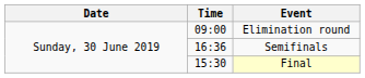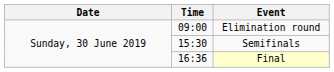 <table class = "wikitable" style="text-align:center;">
 <tr>
 <th width=220>Date</th>
 <th width=50>Time</th>
 <th width=150>Event</th>
 </tr>
 <tr>
 <td rowspan=3>Sunday, 30 June 2019</td>
 <td>09:00</td>
 <td>Elimination round</td>
 </tr>
 <tr>
-<td>16:36</td>
+<td>15:30</td>
 <td>Semifinals</td>
 </tr>
 <tr>
-<td>15:30</td>
+<td>16:36</td>
 <td bgcolor=ffffcc>Final</td>
 </tr>
 </table>
